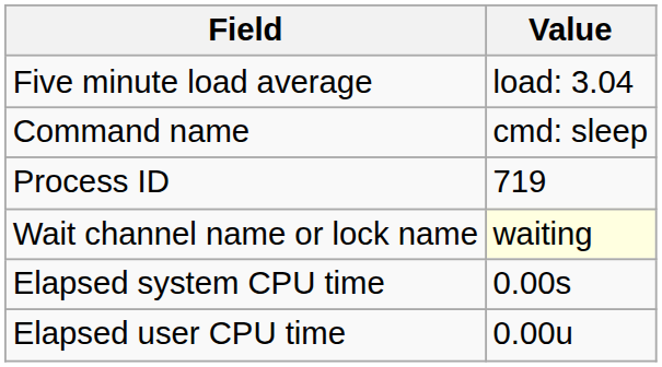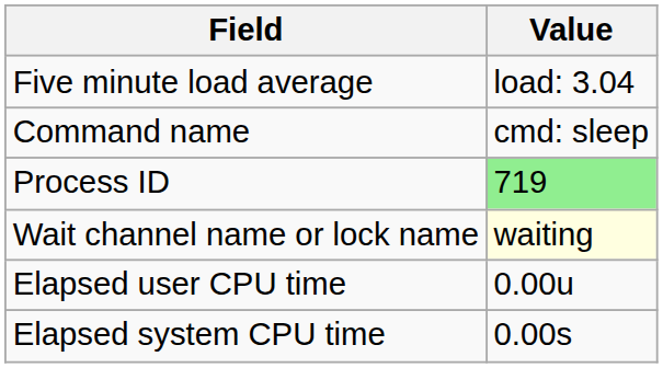 <table class="wikitable">
 <tr>
 <th>Field</th>
 <th>Value</th>
 </tr>
 <tr>
 <td>Five minute load average</td>
 <td>load: 3.04</td>
 </tr>
 <tr>
 <td>Command name</td>
 <td>cmd: sleep</td>
 </tr>
 <tr>
 <td>Process ID</td>
-<td>719</td>
+<td style="background: lightgreen;">719</td>
 </tr>
 <tr>
 <td>Wait channel name or lock name</td>
 <td style="background: lightyellow;">waiting</td>
 </tr>
 <tr>
+<td>Elapsed user CPU time</td>
+<td>0.00u</td>
+</tr>
+<tr>
 <td>Elapsed system CPU time</td>
 <td>0.00s</td>
 </tr>
-<tr>
-<td>Elapsed user CPU time</td>
-<td>0.00u</td>
-</tr>
 </table>
